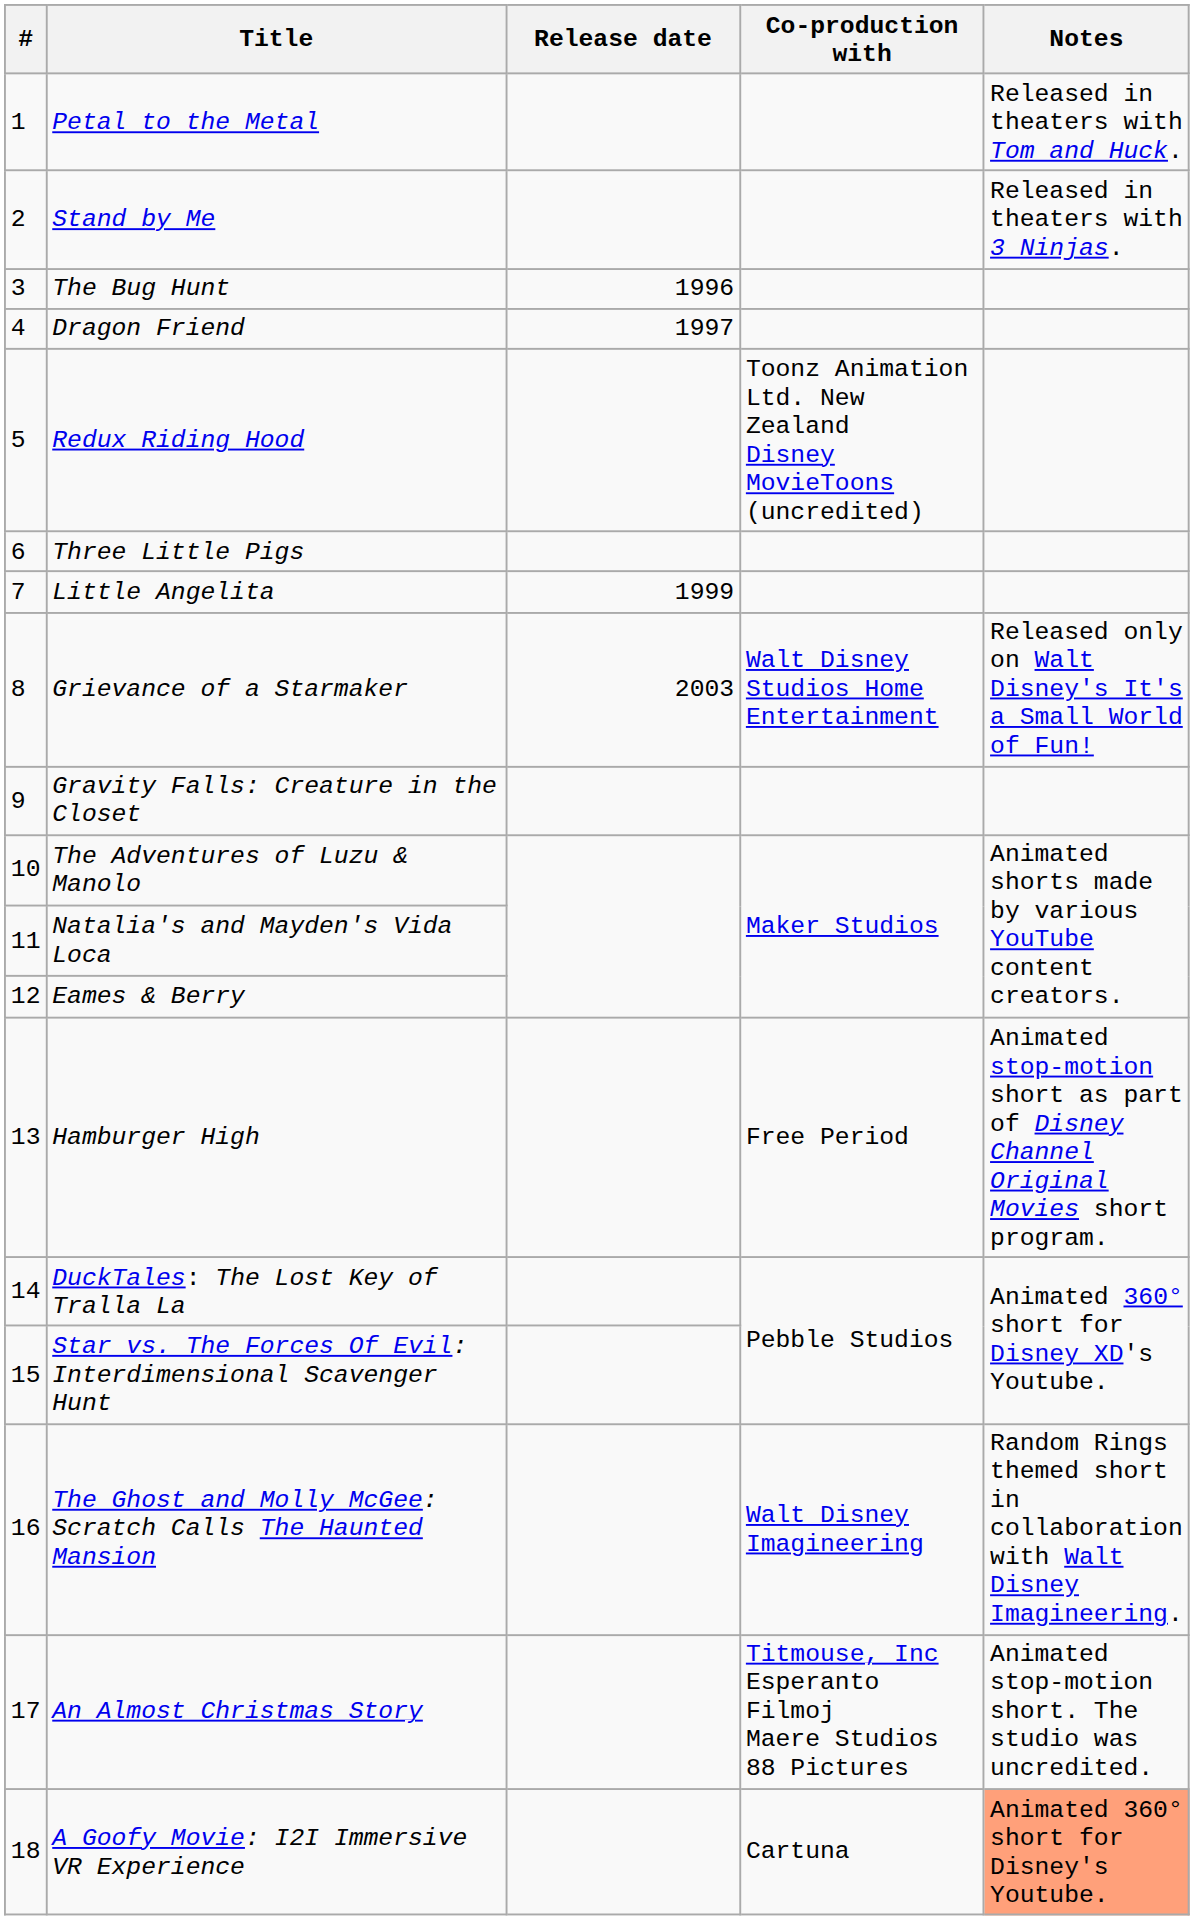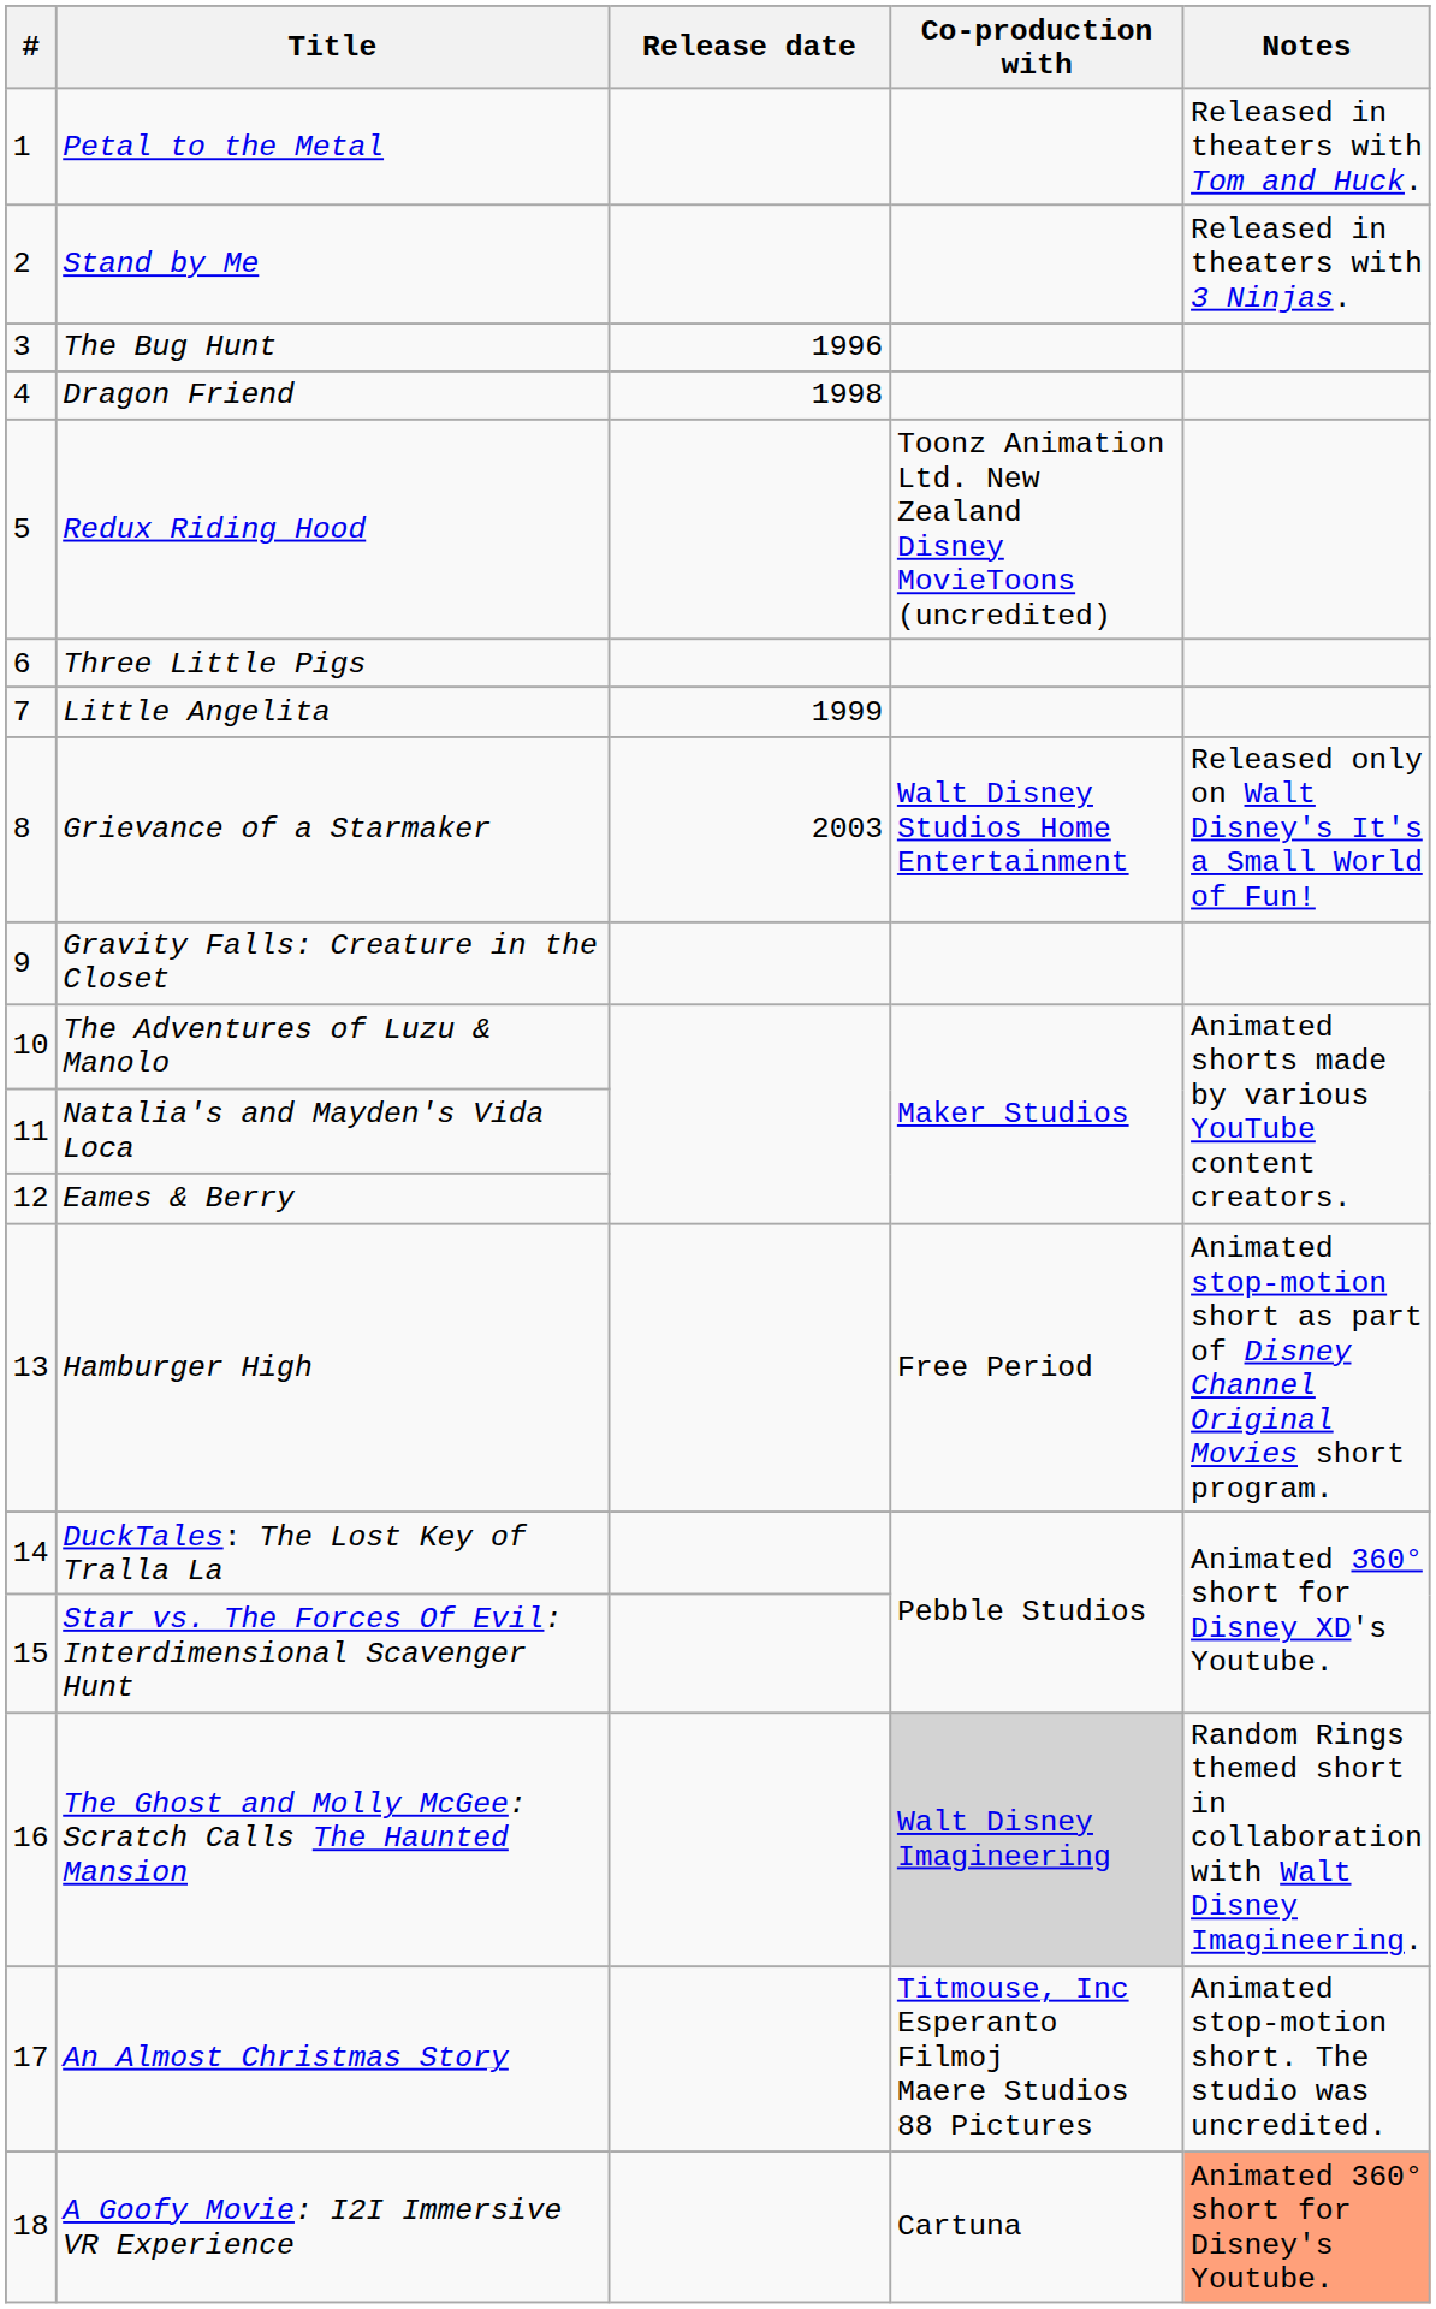 <table class="wikitable sortable" style="width:100%;">
 <tr>
 <th width = 10px>#</th>
 <th width = 250px>Title</th>
 <th width = 125px>Release date</th>
 <th width = 125px>Co-production with</th>
 <th>Notes</th>
 </tr>
 <tr>
 <td>1</td>
 <td><em><a href='#'>Petal to the Metal</a></em></td>
 <td align="right"></td>
 <td></td>
 <td>Released in theaters with <em><a href='#'>Tom and Huck</a></em>.</td>
 </tr>
 <tr>
 <td>2</td>
 <td><em><a href='#'>Stand by Me</a></em></td>
 <td align="right"></td>
 <td></td>
 <td>Released in theaters with <em><a href='#'>3 Ninjas</a></em>.</td>
 </tr>
 <tr>
 <td>3</td>
 <td><em>The Bug Hunt</em></td>
 <td align="right">1996</td>
 <td></td>
 <td></td>
 </tr>
 <tr>
 <td>4</td>
 <td><em>Dragon Friend</em></td>
-<td align="right">1997</td>
+<td align="right">1998</td>
 <td></td>
 <td></td>
 </tr>
 <tr>
 <td>5</td>
 <td><em><a href='#'>Redux Riding Hood</a></em> </td>
 <td align="right"></td>
 <td>Toonz Animation Ltd. New Zealand<br><a href='#'>Disney MovieToons</a> (uncredited)</td>
 <td></td>
 </tr>
 <tr>
 <td>6</td>
 <td><em>Three Little Pigs</em></td>
 <td align="right"></td>
 <td></td>
 <td></td>
 </tr>
 <tr>
 <td>7</td>
 <td><em>Little Angelita</em></td>
 <td align="right">1999</td>
 <td></td>
 <td></td>
 </tr>
 <tr>
 <td>8</td>
 <td><em>Grievance of a Starmaker</em></td>
 <td align="right">2003</td>
 <td><a href='#'>Walt Disney Studios Home Entertainment</a></td>
 <td>Released only on <a href='#'>Walt Disney's It's a Small World of Fun!</a></td>
 </tr>
 <tr>
 <td>9</td>
 <td><em>Gravity Falls: Creature in the Closet</em></td>
 <td align="right"></td>
 <td></td>
 <td></td>
 </tr>
 <tr>
 <td>10</td>
 <td><em>The Adventures of Luzu & Manolo</em></td>
 <td rowspan="3" align="right"></td>
 <td rowspan="3"><a href='#'>Maker Studios</a></td>
 <td rowspan="3">Animated shorts made by various <a href='#'>YouTube</a> content creators.</td>
 </tr>
 <tr>
 <td>11</td>
 <td><em>Natalia's and Mayden's Vida Loca</em></td>
 </tr>
 <tr>
 <td>12</td>
 <td><em>Eames & Berry</em></td>
 </tr>
 <tr>
 <td>13</td>
 <td><em>Hamburger High</em></td>
 <td align="right"></td>
 <td>Free Period</td>
 <td>Animated <a href='#'>stop-motion</a> short as part of <em><a href='#'>Disney Channel Original Movies</a></em> short program.</td>
 </tr>
 <tr>
 <td>14</td>
 <td><em><a href='#'>DuckTales</a></em>: <em>The Lost Key of Tralla La</em></td>
 <td align="right"></td>
 <td rowspan="2">Pebble Studios</td>
 <td rowspan="2">Animated <a href='#'>360°</a> short for <a href='#'>Disney XD</a>'s Youtube.</td>
 </tr>
 <tr>
 <td>15</td>
 <td><em><a href='#'>Star vs. The Forces Of Evil</a>: Interdimensional Scavenger Hunt</em></td>
 <td align="right"></td>
 </tr>
 <tr>
 <td>16</td>
 <td><em><a href='#'>The Ghost and Molly McGee</a>: Scratch Calls <a href='#'>The Haunted Mansion</a></em></td>
 <td align="right"></td>
-<td><a href='#'>Walt Disney Imagineering</a></td>
+<td style="background: lightgrey;"><a href='#'>Walt Disney Imagineering</a></td>
 <td>Random Rings themed short in collaboration with <a href='#'>Walt Disney Imagineering</a>.</td>
 </tr>
 <tr>
 <td>17</td>
 <td><em><a href='#'>An Almost Christmas Story</a></em></td>
 <td align="right"></td>
 <td><a href='#'>Titmouse, Inc</a><br>Esperanto Filmoj<br>Maere Studios<br>88 Pictures</td>
 <td>Animated stop-motion short. The studio was uncredited.</td>
 </tr>
 <tr>
 <td>18</td>
 <td><em><a href='#'>A Goofy Movie</a>: I2I Immersive VR Experience</em></td>
 <td align="right"></td>
 <td>Cartuna</td>
 <td style="background: lightsalmon;">Animated 360° short for Disney's Youtube.</td>
 </tr>
 </table>
